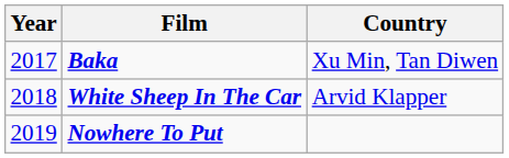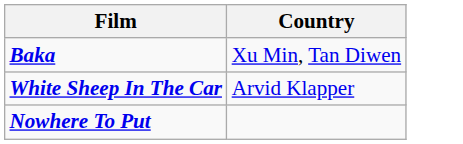 <table class="wikitable">
 <tr>
-<th>Year</th>
 <th>Film</th>
 <th>Country</th>
 </tr>
 <tr>
-<td><a href='#'>2017</a></td>
 <td><strong><em><a href='#'>Baka</a></em></strong></td>
 <td> <a href='#'>Xu Min</a>, <a href='#'>Tan Diwen</a></td>
 </tr>
 <tr>
-<td><a href='#'>2018</a></td>
 <td><strong><em><a href='#'>White Sheep In The Car</a></em></strong></td>
 <td> <a href='#'>Arvid Klapper</a></td>
 </tr>
 <tr>
-<td><a href='#'>2019</a></td>
 <td><strong><em><a href='#'>Nowhere To Put</a></em></strong></td>
 <td></td>
 </tr>
 </table>
